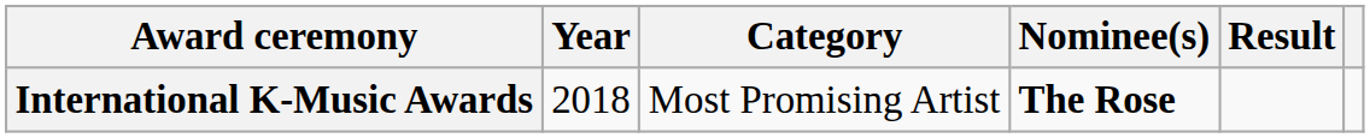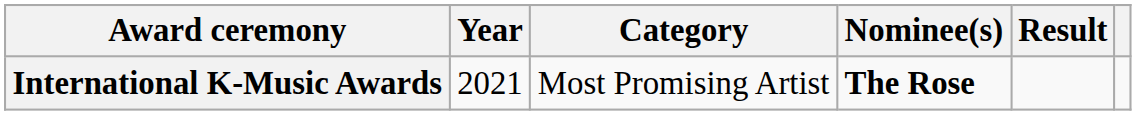 <table class="wikitable plainrowheaders">
 <tr>
 <th scope="col">Award ceremony</th>
 <th scope="col">Year</th>
 <th scope="col">Category</th>
 <th scope="col">Nominee(s)</th>
 <th scope="col">Result</th>
 <th scope="col" class="unsortable"></th>
 </tr>
 <tr>
 <th scope="row">International K-Music Awards</th>
-<td style="text-align:center">2018</td>
+<td style="text-align:center">2021</td>
 <td>Most Promising Artist</td>
 <td><strong>The Rose</strong></td>
 <td></td>
 <td></td>
 </tr>
 </table>
